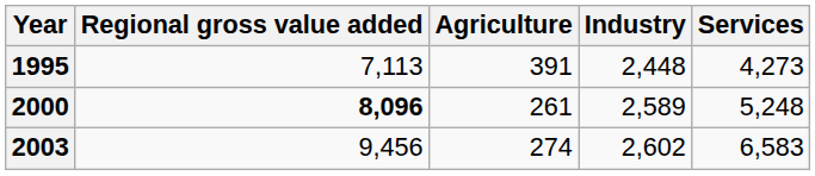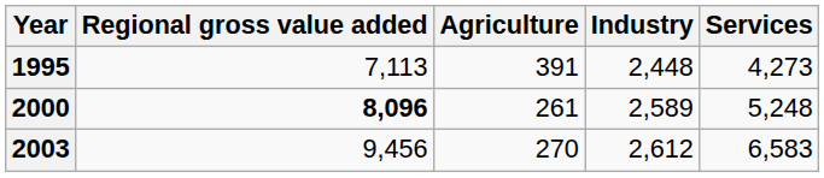 <table class="wikitable">
 <tr>
 <th scope="col">Year</th>
 <th scope="col">Regional gross value added</th>
 <th scope="col">Agriculture</th>
 <th scope="col">Industry</th>
 <th scope="col">Services</th>
 </tr>
 <tr>
 <th scope="row">1995</th>
 <td align="right">7,113</td>
 <td align="right">391</td>
 <td align="right">2,448</td>
 <td align="right">4,273</td>
 </tr>
 <tr>
 <th scope="row">2000</th>
 <td align="right"><strong>8,096</strong></td>
 <td align="right">261</td>
 <td align="right">2,589</td>
 <td align="right">5,248</td>
 </tr>
 <tr>
 <th scope="row">2003</th>
 <td align="right">9,456</td>
-<td align="right">274</td>
-<td align="right">2,602</td>
+<td align="right">270</td>
+<td align="right">2,612</td>
 <td align="right">6,583</td>
 </tr>
 </table>
